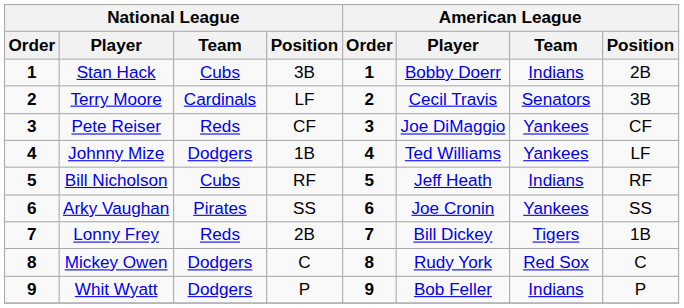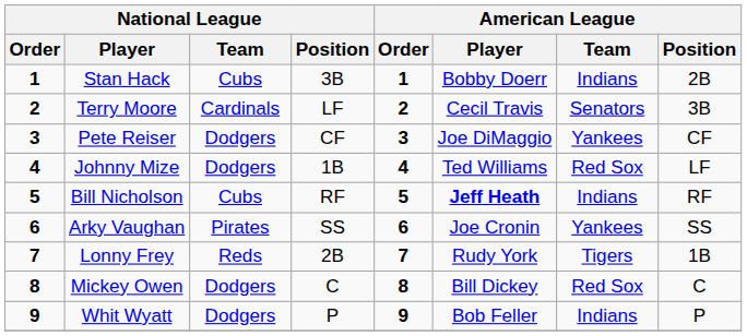 <table class="wikitable" style="font-size: 100%; text-align:center;">
 <tr>
 <th colspan="4">National League</th>
 <th colspan="4">American League</th>
 </tr>
 <tr>
 <th>Order</th>
 <th>Player</th>
 <th width="80">Team</th>
 <th>Position</th>
 <th>Order</th>
 <th>Player</th>
 <th width="80">Team</th>
 <th>Position</th>
 </tr>
 <tr>
 <td><strong>1</strong></td>
 <td><a href='#'>Stan Hack</a></td>
 <td><a href='#'>Cubs</a></td>
 <td>3B</td>
 <td><strong>1</strong></td>
 <td><a href='#'>Bobby Doerr</a></td>
 <td><a href='#'>Indians</a></td>
 <td>2B</td>
 </tr>
 <tr>
 <td><strong>2</strong></td>
 <td><a href='#'>Terry Moore</a></td>
 <td><a href='#'>Cardinals</a></td>
 <td>LF</td>
 <td><strong>2</strong></td>
 <td><a href='#'>Cecil Travis</a></td>
 <td><a href='#'>Senators</a></td>
 <td>3B</td>
 </tr>
 <tr>
 <td><strong>3</strong></td>
 <td><a href='#'>Pete Reiser</a></td>
-<td><a href='#'>Reds</a></td>
+<td><a href='#'>Dodgers</a></td>
 <td>CF</td>
 <td><strong>3</strong></td>
 <td><a href='#'>Joe DiMaggio</a></td>
 <td><a href='#'>Yankees</a></td>
 <td>CF</td>
 </tr>
 <tr>
 <td><strong>4</strong></td>
 <td><a href='#'>Johnny Mize</a></td>
 <td><a href='#'>Dodgers</a></td>
 <td>1B</td>
 <td><strong>4</strong></td>
 <td><a href='#'>Ted Williams</a></td>
-<td><a href='#'>Yankees</a></td>
+<td><a href='#'>Red Sox</a></td>
 <td>LF</td>
 </tr>
 <tr>
 <td><strong>5</strong></td>
 <td><a href='#'>Bill Nicholson</a></td>
 <td><a href='#'>Cubs</a></td>
 <td>RF</td>
 <td><strong>5</strong></td>
-<td><a href='#'>Jeff Heath</a></td>
+<td><strong><a href='#'>Jeff Heath</a></strong></td>
 <td><a href='#'>Indians</a></td>
 <td>RF</td>
 </tr>
 <tr>
 <td><strong>6</strong></td>
 <td><a href='#'>Arky Vaughan</a></td>
 <td><a href='#'>Pirates</a></td>
 <td>SS</td>
 <td><strong>6</strong></td>
 <td><a href='#'>Joe Cronin</a></td>
 <td><a href='#'>Yankees</a></td>
 <td>SS</td>
 </tr>
 <tr>
 <td><strong>7</strong></td>
 <td><a href='#'>Lonny Frey</a></td>
 <td><a href='#'>Reds</a></td>
 <td>2B</td>
 <td><strong>7</strong></td>
-<td><a href='#'>Bill Dickey</a></td>
+<td><a href='#'>Rudy York</a></td>
 <td><a href='#'>Tigers</a></td>
 <td>1B</td>
 </tr>
 <tr>
 <td><strong>8</strong></td>
 <td><a href='#'>Mickey Owen</a></td>
 <td><a href='#'>Dodgers</a></td>
 <td>C</td>
 <td><strong>8</strong></td>
-<td><a href='#'>Rudy York</a></td>
+<td><a href='#'>Bill Dickey</a></td>
 <td><a href='#'>Red Sox</a></td>
 <td>C</td>
 </tr>
 <tr>
 <td><strong>9</strong></td>
 <td><a href='#'>Whit Wyatt</a></td>
 <td><a href='#'>Dodgers</a></td>
 <td>P</td>
 <td><strong>9</strong></td>
 <td><a href='#'>Bob Feller</a></td>
 <td><a href='#'>Indians</a></td>
 <td>P</td>
 </tr>
 <tr>
 </tr>
 </table>
